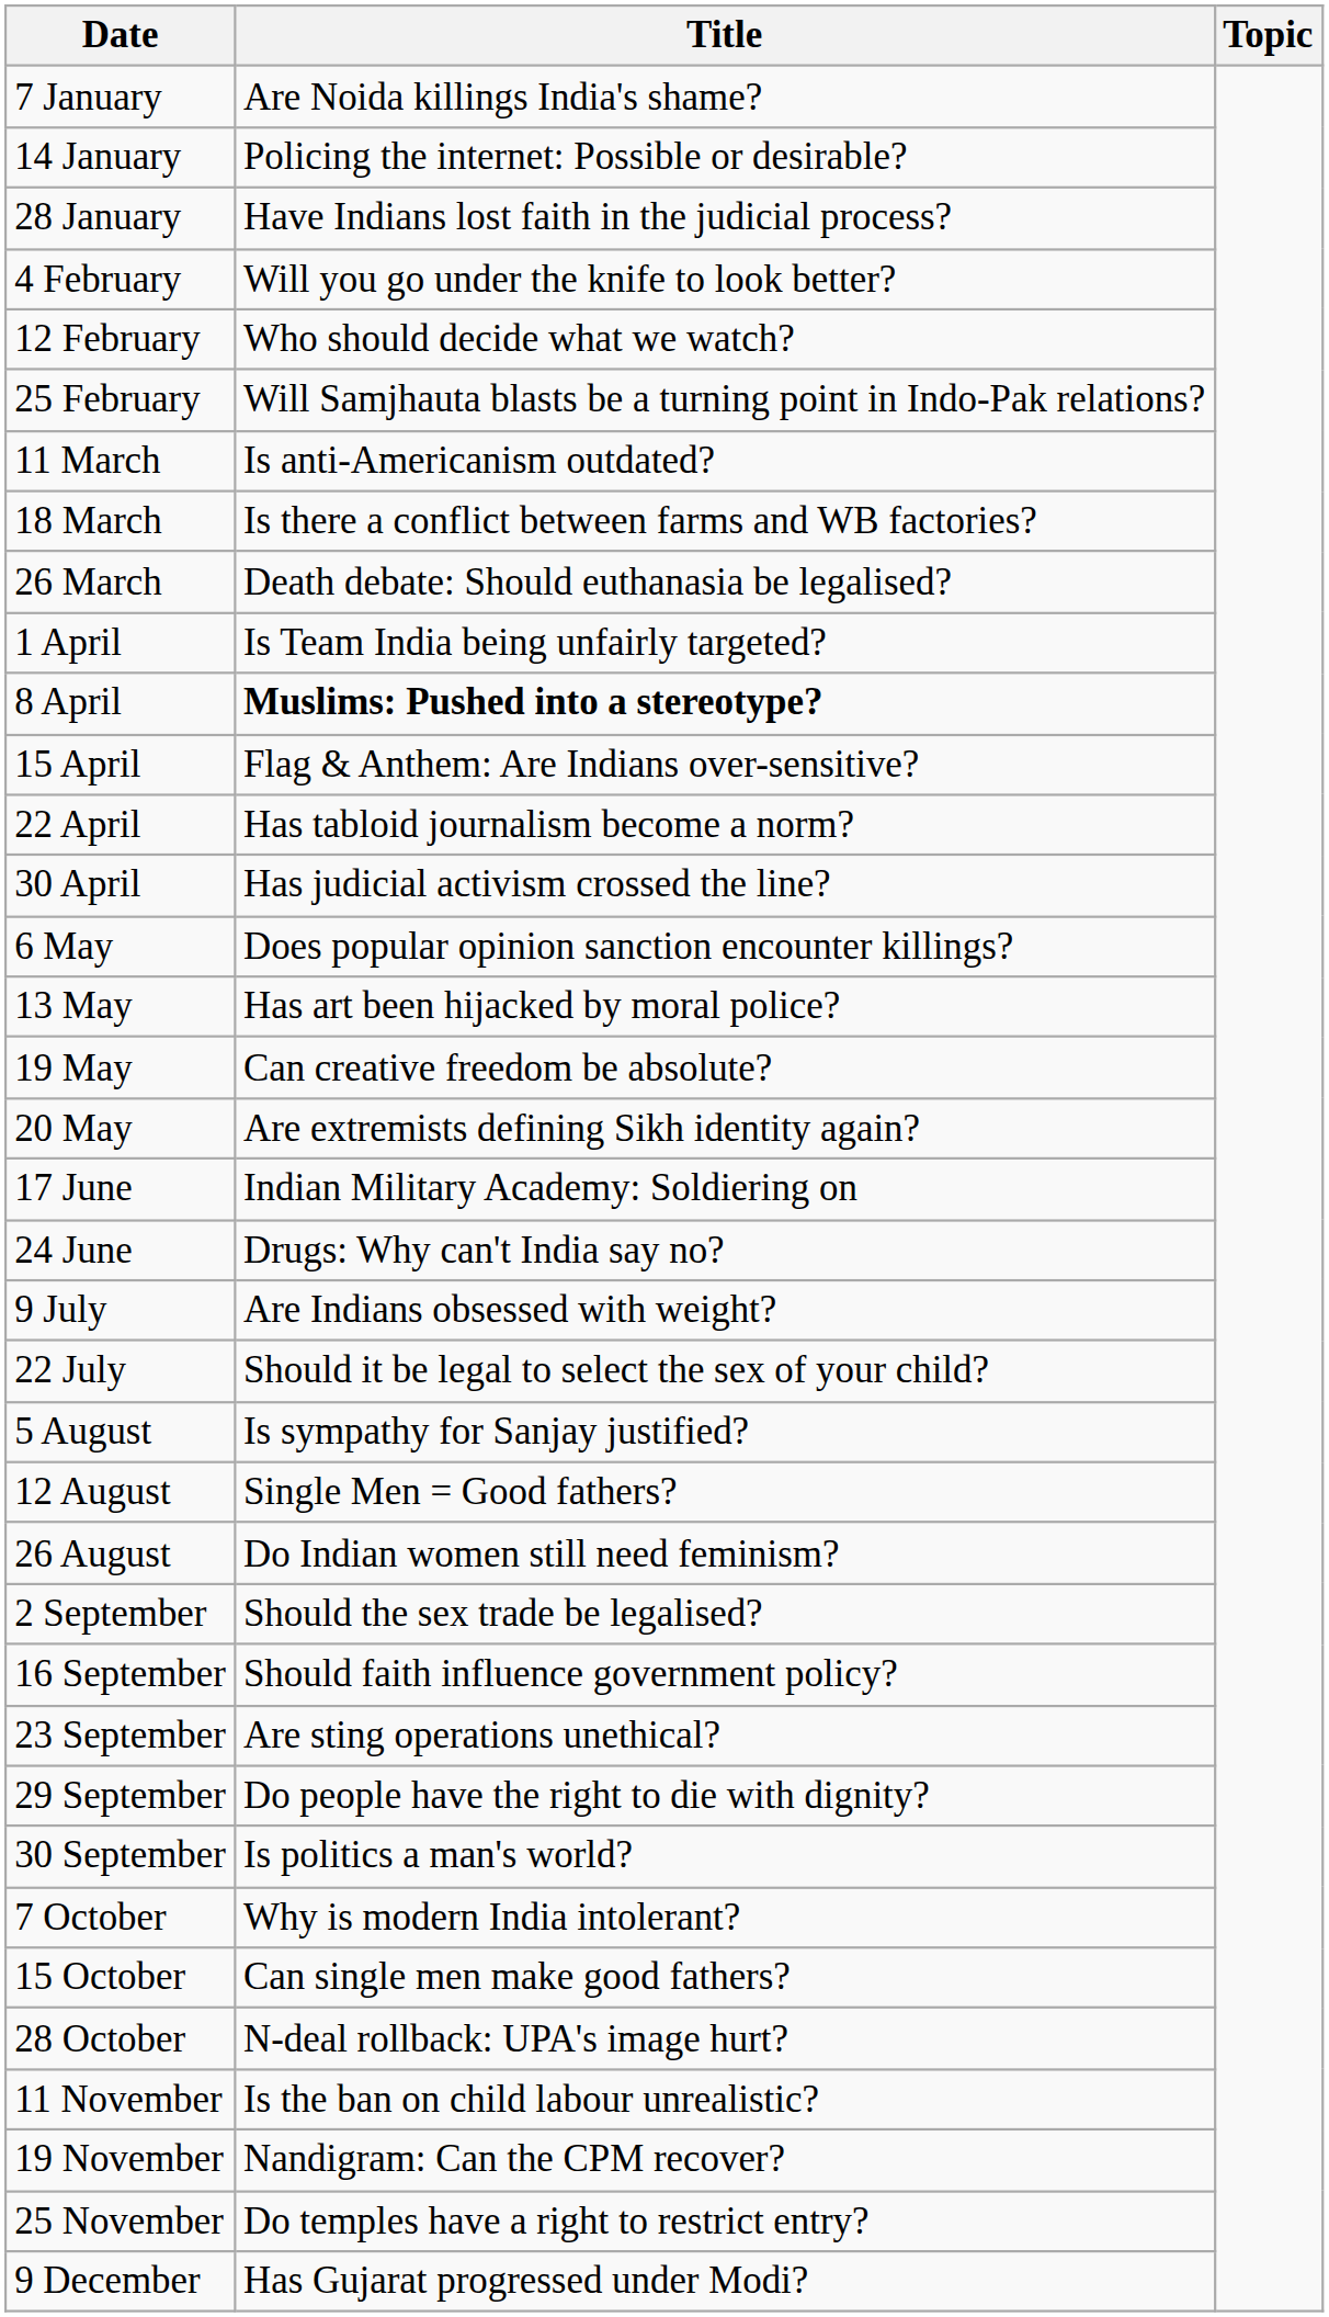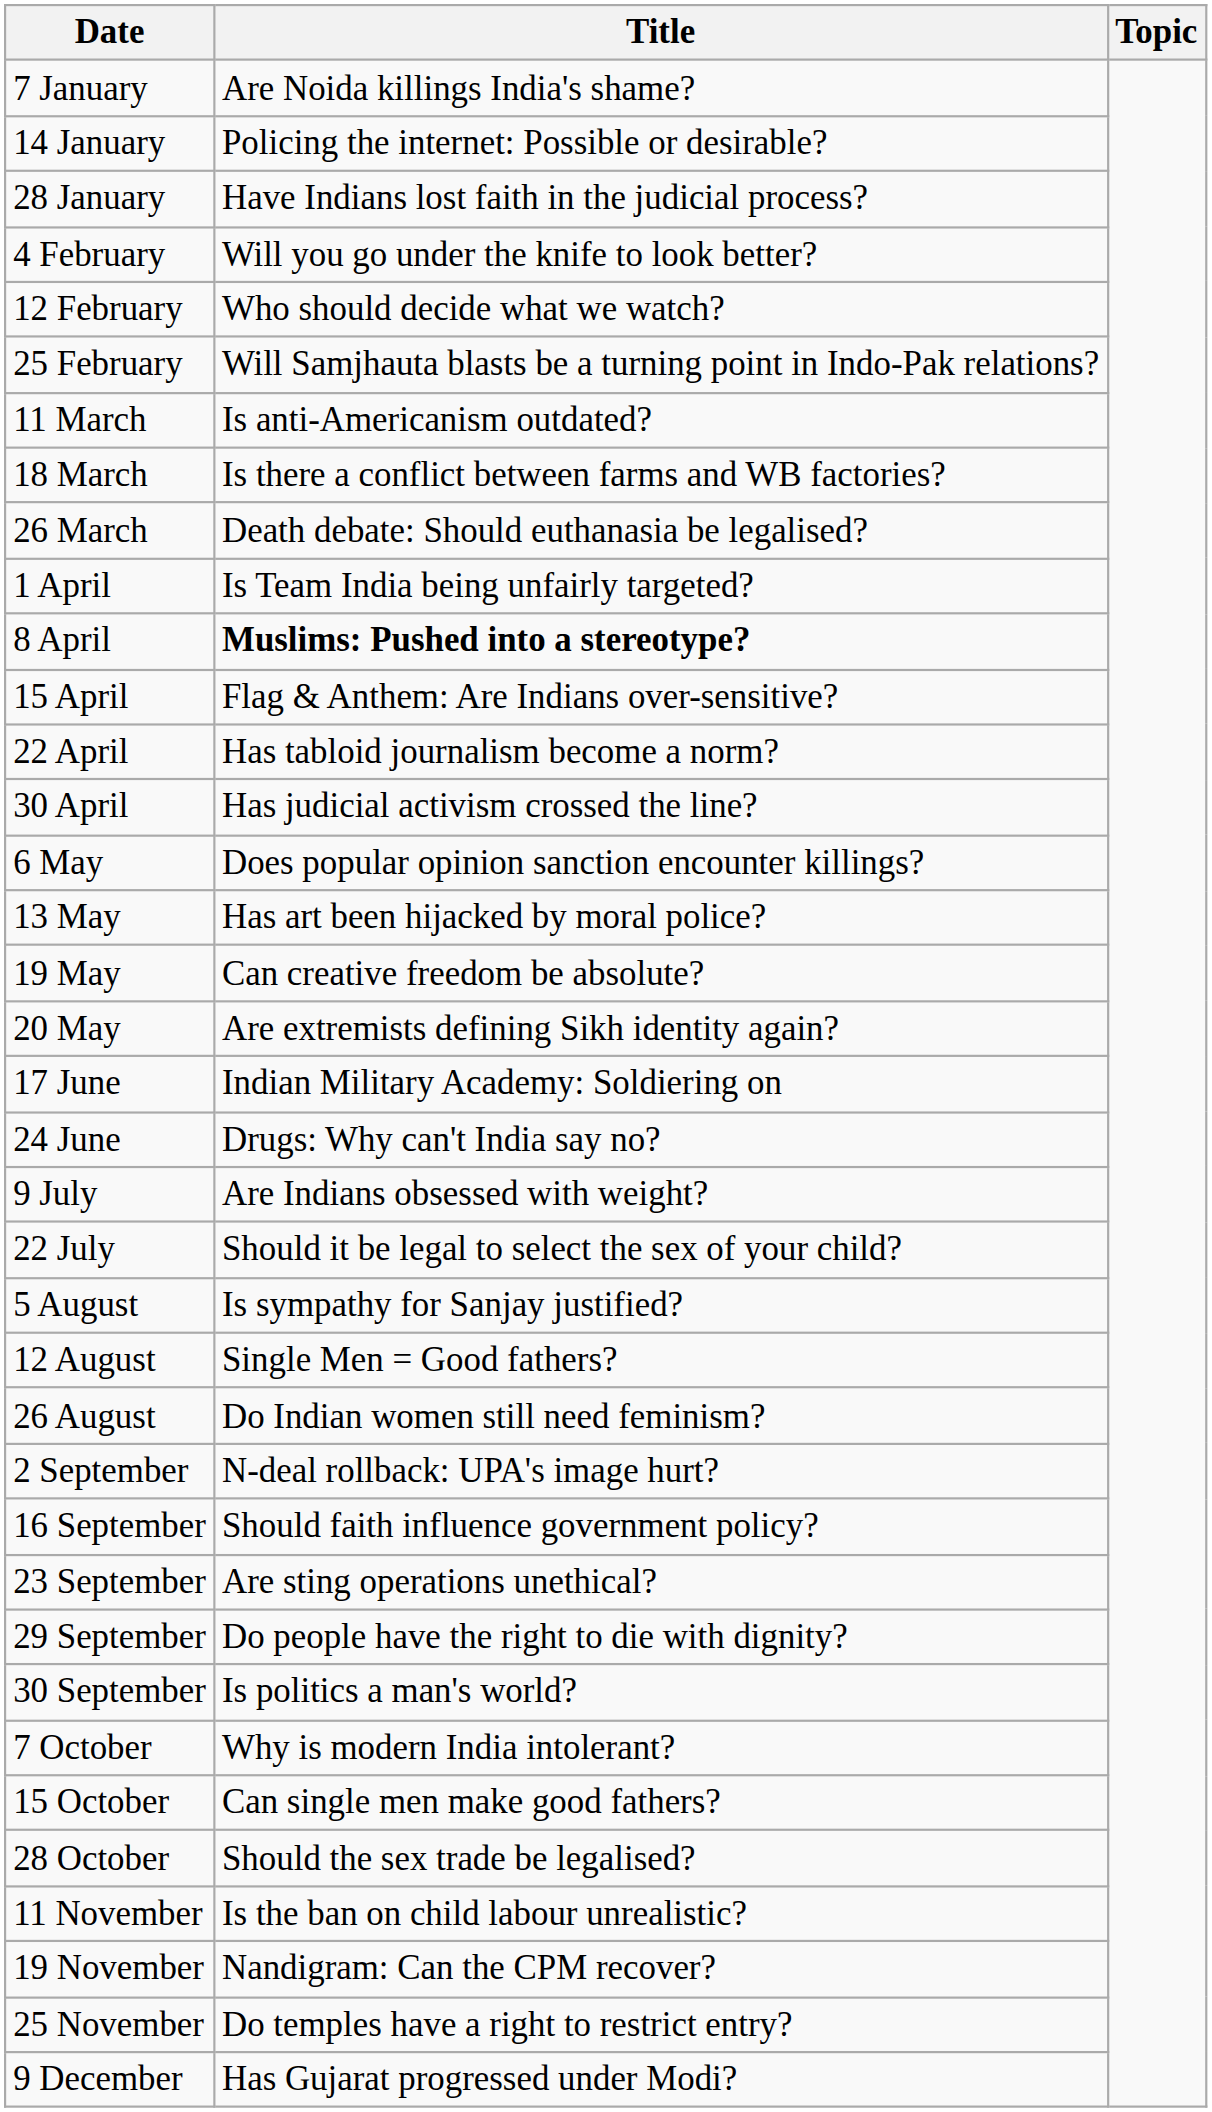 <table class="wikitable">
 <tr>
 <th scope="col">Date</th>
 <th scope="col">Title</th>
 <th scope="col">Topic</th>
 </tr>
 <tr>
 <td>7 January</td>
 <td>Are Noida killings India's shame?</td>
 </tr>
 <tr>
 <td>14 January</td>
 <td>Policing the internet: Possible or desirable?</td>
 </tr>
 <tr>
 <td>28 January</td>
 <td>Have Indians lost faith in the judicial process?</td>
 </tr>
 <tr>
 <td>4 February</td>
 <td>Will you go under the knife to look better?</td>
 </tr>
 <tr>
 <td>12 February</td>
 <td>Who should decide what we watch?</td>
 </tr>
 <tr>
 <td>25 February</td>
 <td>Will Samjhauta blasts be a turning point in Indo-Pak relations?</td>
 </tr>
 <tr>
 <td>11 March</td>
 <td>Is anti-Americanism outdated?</td>
 </tr>
 <tr>
 <td>18 March</td>
 <td>Is there a conflict between farms and WB factories?</td>
 </tr>
 <tr>
 <td>26 March</td>
 <td>Death debate: Should euthanasia be legalised?</td>
 </tr>
 <tr>
 <td>1 April</td>
 <td>Is Team India being unfairly targeted?</td>
 </tr>
 <tr>
 <td>8 April</td>
 <td><strong>Muslims: Pushed into a stereotype?</strong></td>
 </tr>
 <tr>
 <td>15 April</td>
 <td>Flag & Anthem: Are Indians over-sensitive?</td>
 </tr>
 <tr>
 <td>22 April</td>
 <td>Has tabloid journalism become a norm?</td>
 </tr>
 <tr>
 <td>30 April</td>
 <td>Has judicial activism crossed the line?</td>
 </tr>
 <tr>
 <td>6 May</td>
 <td>Does popular opinion sanction encounter killings?</td>
 </tr>
 <tr>
 <td>13 May</td>
 <td>Has art been hijacked by moral police?</td>
 </tr>
 <tr>
 <td>19 May</td>
 <td>Can creative freedom be absolute?</td>
 </tr>
 <tr>
 <td>20 May</td>
 <td>Are extremists defining Sikh identity again?</td>
 </tr>
 <tr>
 <td>17 June</td>
 <td>Indian Military Academy: Soldiering on</td>
 </tr>
 <tr>
 <td>24 June</td>
 <td>Drugs: Why can't India say no?</td>
 </tr>
 <tr>
 <td>9 July</td>
 <td>Are Indians obsessed with weight?</td>
 </tr>
 <tr>
 <td>22 July</td>
 <td>Should it be legal to select the sex of your child?</td>
 </tr>
 <tr>
 <td>5 August</td>
 <td>Is sympathy for Sanjay justified?</td>
 </tr>
 <tr>
 <td>12 August</td>
 <td>Single Men = Good fathers?</td>
 </tr>
 <tr>
 <td>26 August</td>
 <td>Do Indian women still need feminism?</td>
 </tr>
 <tr>
 <td>2 September</td>
-<td>Should the sex trade be legalised?</td>
+<td>N-deal rollback: UPA's image hurt?</td>
 </tr>
 <tr>
 <td>16 September</td>
 <td>Should faith influence government policy?</td>
 </tr>
 <tr>
 <td>23 September</td>
 <td>Are sting operations unethical?</td>
 </tr>
 <tr>
 <td>29 September</td>
 <td>Do people have the right to die with dignity?</td>
 </tr>
 <tr>
 <td>30 September</td>
 <td>Is politics a man's world?</td>
 </tr>
 <tr>
 <td>7 October</td>
 <td>Why is modern India intolerant?</td>
 </tr>
 <tr>
 <td>15 October</td>
 <td>Can single men make good fathers?</td>
 </tr>
 <tr>
 <td>28 October</td>
-<td>N-deal rollback: UPA's image hurt?</td>
+<td>Should the sex trade be legalised?</td>
 </tr>
 <tr>
 <td>11 November</td>
 <td>Is the ban on child labour unrealistic?</td>
 </tr>
 <tr>
 <td>19 November</td>
 <td>Nandigram: Can the CPM recover?</td>
 </tr>
 <tr>
 <td>25 November</td>
 <td>Do temples have a right to restrict entry?</td>
 </tr>
 <tr>
 <td>9 December</td>
 <td>Has Gujarat progressed under Modi?</td>
 </tr>
 </table>
